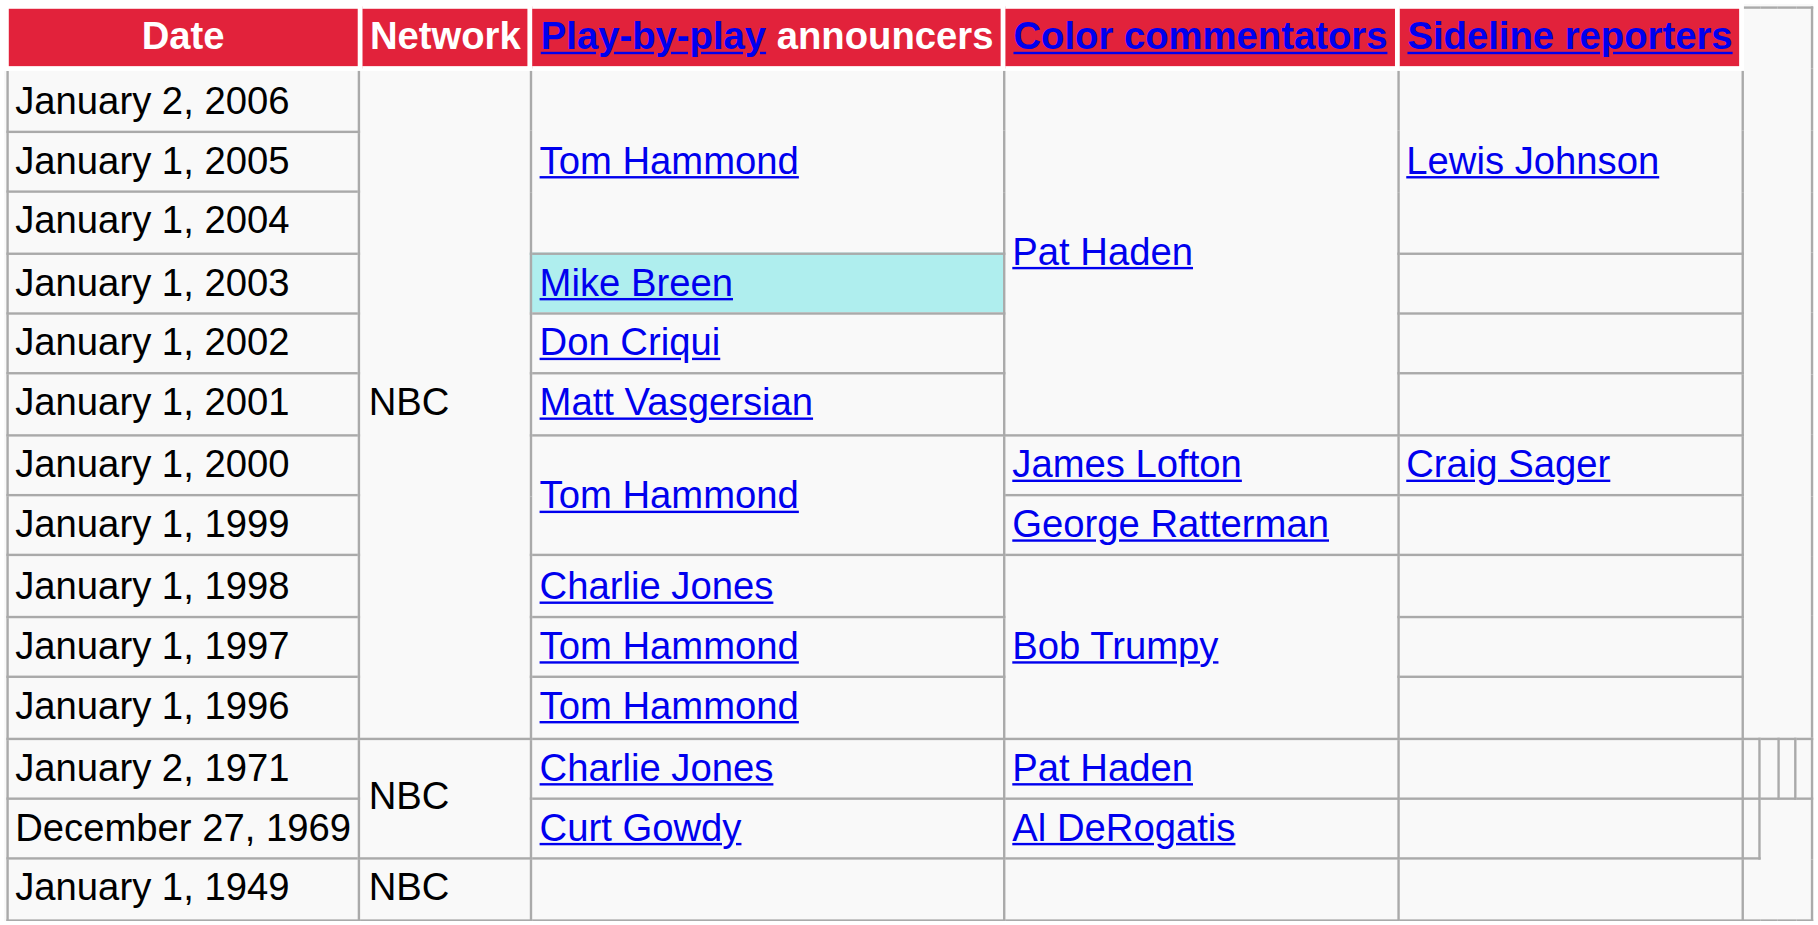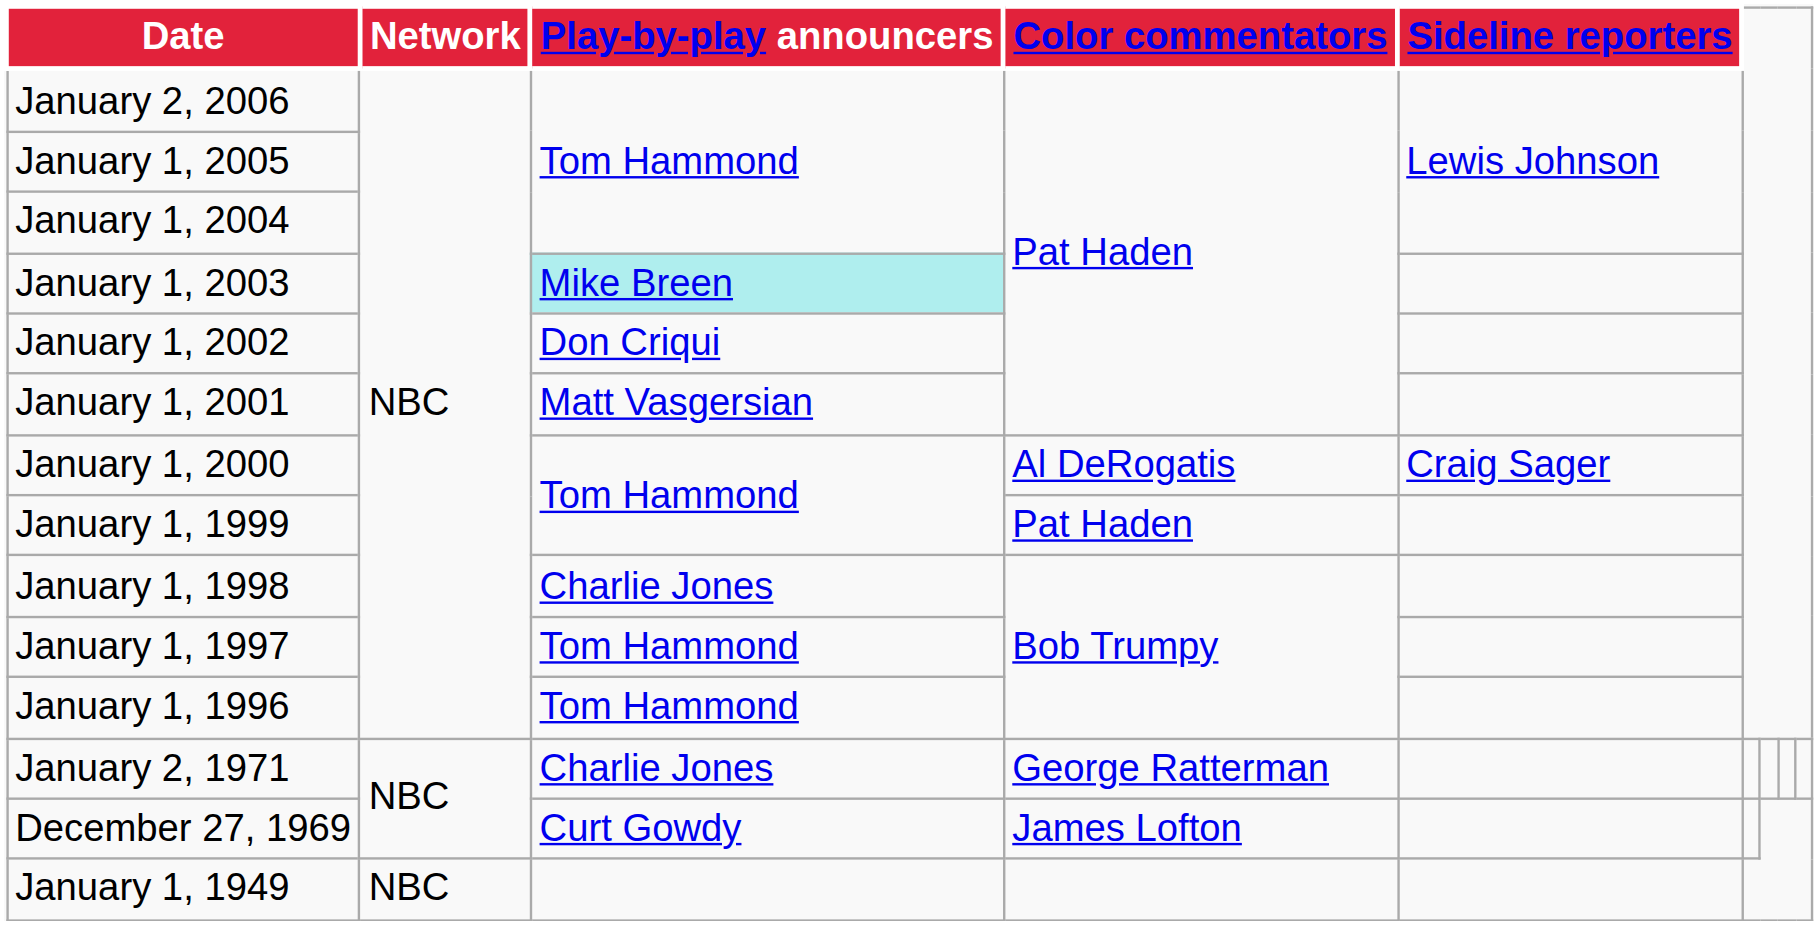 <table class="wikitable">
 <tr>
 <th style="background:#e2223b; color:#fff; border:2px solid #fff;">Date</th>
 <th style="background:#e2223b; color:#fff; border:2px solid #fff;">Network</th>
 <th style="background:#e2223b; color:#fff; border:2px solid #fff;"><a href='#'><span>Play-by-play</span></a> announcers</th>
 <th style="background:#e2223b; color:#fff; border:2px solid #fff;"><a href='#'><span>Color commentators</span></a></th>
 <th style="background:#e2223b; color:#fff; border:2px solid #fff;"><a href='#'><span>Sideline reporters</span></a></th>
 </tr>
 <tr>
 <td>January 2, 2006</td>
 <td rowspan=11>NBC</td>
 <td rowspan=3><a href='#'>Tom Hammond</a></td>
 <td rowspan=6><a href='#'>Pat Haden</a></td>
 <td rowspan=3><a href='#'>Lewis Johnson</a></td>
 </tr>
 <tr>
 <td>January 1, 2005</td>
 </tr>
 <tr>
 <td>January 1, 2004</td>
 </tr>
 <tr>
 <td>January 1, 2003</td>
 <td style="background: paleturquoise;"><a href='#'>Mike Breen</a></td>
 <td></td>
 </tr>
 <tr>
 <td>January 1, 2002</td>
 <td><a href='#'>Don Criqui</a></td>
 <td></td>
 </tr>
 <tr>
 <td>January 1, 2001</td>
 <td><a href='#'>Matt Vasgersian</a></td>
 <td></td>
 </tr>
 <tr>
 <td>January 1, 2000</td>
 <td rowspan=2><a href='#'>Tom Hammond</a></td>
-<td><a href='#'>James Lofton</a></td>
+<td><a href='#'>Al DeRogatis</a></td>
 <td><a href='#'>Craig Sager</a></td>
 </tr>
 <tr>
 <td>January 1, 1999</td>
-<td><a href='#'>George Ratterman</a></td>
+<td><a href='#'>Pat Haden</a></td>
 <td></td>
 </tr>
 <tr>
 <td>January 1, 1998</td>
 <td><a href='#'>Charlie Jones</a></td>
 <td rowspan=3><a href='#'>Bob Trumpy</a></td>
 <td></td>
 </tr>
 <tr>
 <td>January 1, 1997</td>
 <td><a href='#'>Tom Hammond</a></td>
 <td></td>
 </tr>
 <tr>
 <td>January 1, 1996</td>
 <td><a href='#'>Tom Hammond</a></td>
 <td></td>
 </tr>
 <tr>
 <td>January 2, 1971</td>
 <td rowspan=2>NBC</td>
 <td><a href='#'>Charlie Jones</a></td>
-<td><a href='#'>Pat Haden</a></td>
+<td><a href='#'>George Ratterman</a></td>
 <td></td>
 <td></td>
 <td></td>
 <td></td>
 <td></td>
 </tr>
 <tr>
 <td>December 27, 1969</td>
 <td><a href='#'>Curt Gowdy</a></td>
-<td><a href='#'>Al DeRogatis</a></td>
+<td><a href='#'>James Lofton</a></td>
 <td></td>
 <td></td>
 </tr>
 <tr>
 <td>January 1, 1949</td>
 <td>NBC</td>
 <td></td>
 <td></td>
 <td></td>
 </tr>
 </table>
